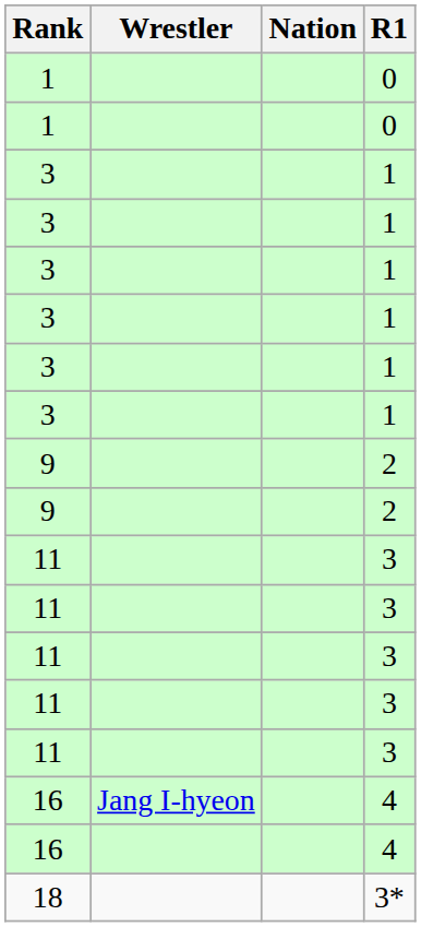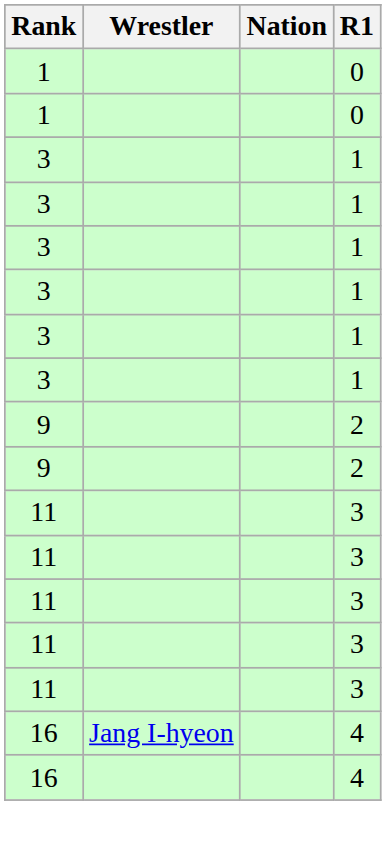 <table class="wikitable sortable" style="text-align:center;">
 <tr>
 <th>Rank</th>
 <th>Wrestler</th>
 <th>Nation</th>
 <th>R1</th>
 </tr>
 <tr style="background:#cfc;">
 <td>1</td>
 <td align=left></td>
 <td align=left></td>
 <td>0</td>
 </tr>
 <tr style="background:#cfc;">
 <td>1</td>
 <td align=left></td>
 <td align=left></td>
 <td>0</td>
 </tr>
 <tr style="background:#cfc;">
 <td>3</td>
 <td align=left></td>
 <td align=left></td>
 <td>1</td>
 </tr>
 <tr style="background:#cfc;">
 <td>3</td>
 <td align=left></td>
 <td align=left></td>
 <td>1</td>
 </tr>
 <tr style="background:#cfc;">
 <td>3</td>
 <td align=left></td>
 <td align=left></td>
 <td>1</td>
 </tr>
 <tr style="background:#cfc;">
 <td>3</td>
 <td align=left></td>
 <td align=left></td>
 <td>1</td>
 </tr>
 <tr style="background:#cfc;">
 <td>3</td>
 <td align=left></td>
 <td align=left></td>
 <td>1</td>
 </tr>
 <tr style="background:#cfc;">
 <td>3</td>
 <td align=left></td>
 <td align=left></td>
 <td>1</td>
 </tr>
 <tr style="background:#cfc;">
 <td>9</td>
 <td align=left></td>
 <td align=left></td>
 <td>2</td>
 </tr>
 <tr style="background:#cfc;">
 <td>9</td>
 <td align=left></td>
 <td align=left></td>
 <td>2</td>
 </tr>
 <tr style="background:#cfc;">
 <td>11</td>
 <td align=left></td>
 <td align=left></td>
 <td>3</td>
 </tr>
 <tr style="background:#cfc;">
 <td>11</td>
 <td align=left></td>
 <td align=left></td>
 <td>3</td>
 </tr>
 <tr style="background:#cfc;">
 <td>11</td>
 <td align=left></td>
 <td align=left></td>
 <td>3</td>
 </tr>
 <tr style="background:#cfc;">
 <td>11</td>
 <td align=left></td>
 <td align=left></td>
 <td>3</td>
 </tr>
 <tr style="background:#cfc;">
 <td>11</td>
 <td align=left></td>
 <td align=left></td>
 <td>3</td>
 </tr>
 <tr style="background:#cfc;">
 <td>16</td>
 <td align=left><a href='#'>Jang I-hyeon</a></td>
 <td align=left></td>
 <td>4</td>
 </tr>
 <tr style="background:#cfc;">
 <td>16</td>
 <td align=left></td>
 <td align=left></td>
 <td>4</td>
 </tr>
-<tr>
-<td>18</td>
-<td align=left></td>
-<td align=left></td>
-<td>3*</td>
-</tr>
 </table>
